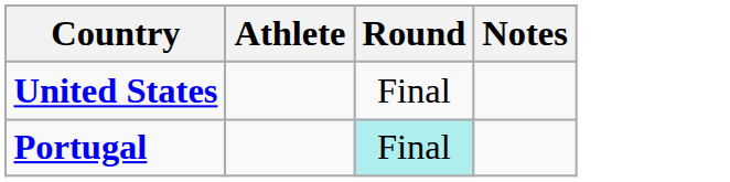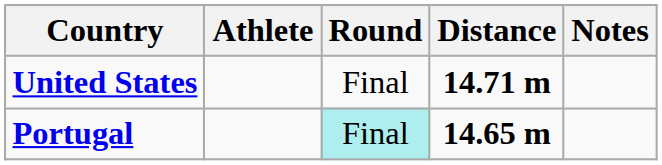 <table class="wikitable sortable" style="text-align:center">
 <tr>
 <th>Country</th>
 <th>Athlete</th>
 <th>Round</th>
+<th>Distance</th>
 <th>Notes</th>
 </tr>
 <tr>
 <td align=left><strong><a href='#'>United States</a></strong></td>
 <td align=left></td>
 <td>Final</td>
+<td><strong>14.71 m</strong></td>
 <td></td>
 </tr>
 <tr>
 <td align=left><strong><a href='#'>Portugal</a></strong></td>
 <td align=left></td>
 <td style="background: paleturquoise;">Final</td>
+<td><strong>14.65 m</strong></td>
 <td></td>
 </tr>
 </table>
